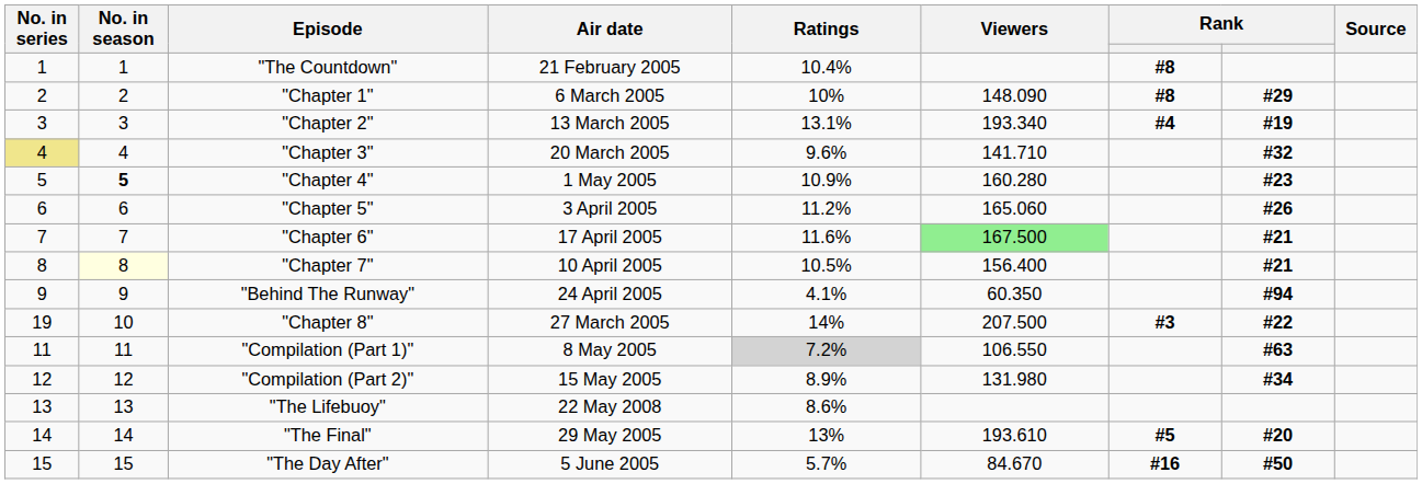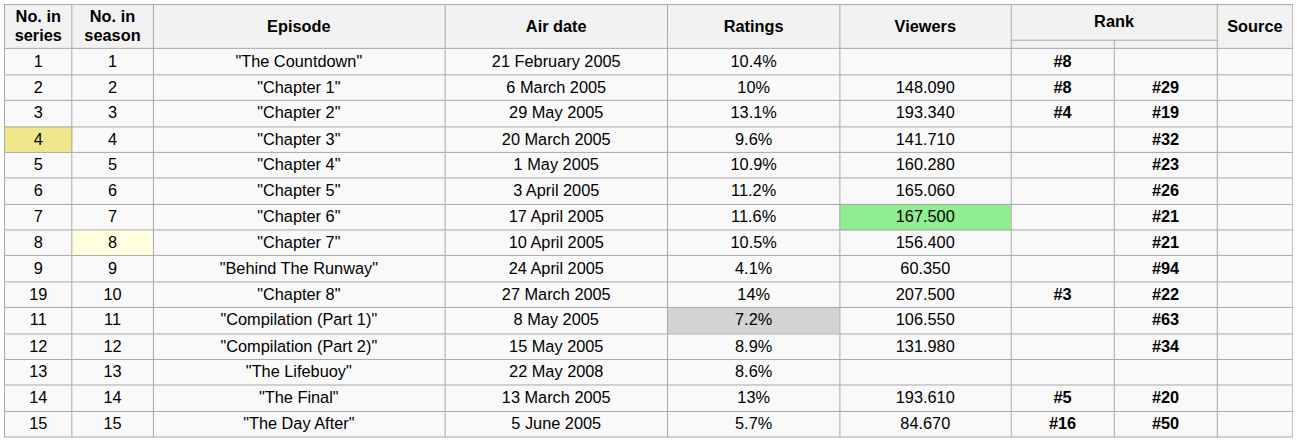 <table style="font-size:100%; text-align:center; width: 100%; margin-left: auto; margin-right: auto;" class="wikitable">
 <tr>
 <th rowspan="2" width="03%">No. in<br>series</th>
 <th rowspan="2" width="04%">No. in<br>season</th>
 <th rowspan="2" width="17%">Episode</th>
 <th rowspan="2" width="13%">Air date</th>
 <th rowspan="2" width="10%">Ratings</th>
 <th rowspan="2" width="10%">Viewers<br><small></small></th>
 <th colspan="2" width="12%">Rank</th>
 <th rowspan="2" width="03%">Source</th>
 </tr>
 <tr style="font-size:85%;">
 <th width="06%"></th>
 <th width="06%"></th>
 </tr>
 <tr>
 <td>1</td>
 <td>1</td>
 <td>"The Countdown"</td>
 <td>21 February 2005</td>
 <td>10.4%</td>
 <td></td>
 <td><strong>#8</strong></td>
 <td></td>
 <td></td>
 </tr>
 <tr>
 <td>2</td>
 <td>2</td>
 <td>"Chapter 1"</td>
 <td>6 March 2005</td>
 <td>10%</td>
 <td>148.090</td>
 <td><strong>#8</strong></td>
 <td><strong>#29</strong></td>
 <td></td>
 </tr>
 <tr>
 <td>3</td>
 <td>3</td>
 <td>"Chapter 2"</td>
-<td>13 March 2005</td>
+<td>29 May 2005</td>
 <td>13.1%</td>
 <td>193.340</td>
 <td><strong>#4</strong></td>
 <td><strong>#19</strong></td>
 <td></td>
 </tr>
 <tr>
 <td style="background: khaki;">4</td>
 <td>4</td>
 <td>"Chapter 3"</td>
 <td>20 March 2005</td>
 <td>9.6%</td>
 <td>141.710</td>
 <td></td>
 <td><strong>#32</strong></td>
 <td></td>
 </tr>
 <tr>
 <td>5</td>
-<td><strong>5</strong></td>
+<td>5</td>
 <td>"Chapter 4"</td>
 <td>1 May 2005</td>
 <td>10.9%</td>
 <td>160.280</td>
 <td></td>
 <td><strong>#23</strong></td>
 <td></td>
 </tr>
 <tr>
 <td>6</td>
 <td>6</td>
 <td>"Chapter 5"</td>
 <td>3 April 2005</td>
 <td>11.2%</td>
 <td>165.060</td>
 <td></td>
 <td><strong>#26</strong></td>
 <td></td>
 </tr>
 <tr>
 <td>7</td>
 <td>7</td>
 <td>"Chapter 6"</td>
 <td>17 April 2005</td>
 <td>11.6%</td>
 <td style="background: lightgreen;">167.500</td>
 <td></td>
 <td><strong>#21</strong></td>
 <td></td>
 </tr>
 <tr>
 <td>8</td>
 <td style="background: lightyellow;">8</td>
 <td>"Chapter 7"</td>
 <td>10 April 2005</td>
 <td>10.5%</td>
 <td>156.400</td>
 <td></td>
 <td><strong>#21</strong></td>
 <td></td>
 </tr>
 <tr>
 <td>9</td>
 <td>9</td>
 <td>"Behind The Runway"</td>
 <td>24 April 2005</td>
 <td>4.1%</td>
 <td>60.350</td>
 <td></td>
 <td><strong>#94</strong></td>
 <td></td>
 </tr>
 <tr>
 <td>19</td>
 <td>10</td>
 <td>"Chapter 8"</td>
 <td>27 March 2005</td>
 <td>14%</td>
 <td>207.500</td>
 <td><strong>#3</strong></td>
 <td><strong>#22</strong></td>
 <td></td>
 </tr>
 <tr>
 <td>11</td>
 <td>11</td>
 <td>"Compilation (Part 1)"</td>
 <td>8 May 2005</td>
 <td style="background: lightgrey;">7.2%</td>
 <td>106.550</td>
 <td></td>
 <td><strong>#63</strong></td>
 <td></td>
 </tr>
 <tr>
 <td>12</td>
 <td>12</td>
 <td>"Compilation (Part 2)"</td>
 <td>15 May 2005</td>
 <td>8.9%</td>
 <td>131.980</td>
 <td></td>
 <td><strong>#34</strong></td>
 <td></td>
 </tr>
 <tr>
 <td>13</td>
 <td>13</td>
 <td>"The Lifebuoy"</td>
 <td>22 May 2008</td>
 <td>8.6%</td>
 <td></td>
 <td></td>
 <td></td>
 <td></td>
 </tr>
 <tr>
 <td>14</td>
 <td>14</td>
 <td>"The Final"</td>
-<td>29 May 2005</td>
+<td>13 March 2005</td>
 <td>13%</td>
 <td>193.610</td>
 <td><strong>#5</strong></td>
 <td><strong>#20</strong></td>
 <td></td>
 </tr>
 <tr>
 <td>15</td>
 <td>15</td>
 <td>"The Day After"</td>
 <td>5 June 2005</td>
 <td>5.7%</td>
 <td>84.670</td>
 <td><strong>#16</strong></td>
 <td><strong>#50</strong></td>
 <td></td>
 </tr>
 </table>
